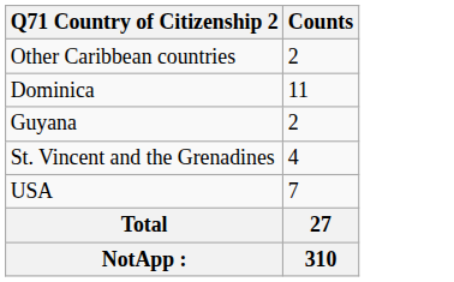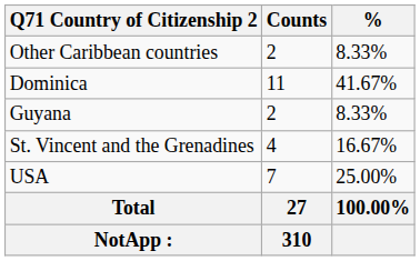 <table class="wikitable sortable mw-collapsible mw-collapsed">
 <tr>
 <th>Q71 Country of Citizenship 2</th>
 <th>Counts</th>
+<th>%</th>
 </tr>
 <tr>
 <td>Other Caribbean countries</td>
 <td>2</td>
+<td>8.33%</td>
 </tr>
 <tr>
 <td>Dominica</td>
 <td>11</td>
+<td>41.67%</td>
 </tr>
 <tr>
 <td>Guyana</td>
 <td>2</td>
+<td>8.33%</td>
 </tr>
 <tr>
 <td>St. Vincent and the Grenadines</td>
 <td>4</td>
+<td>16.67%</td>
 </tr>
 <tr>
 <td>USA</td>
 <td>7</td>
+<td>25.00%</td>
 </tr>
 <tr>
 <th>Total</th>
 <th>27</th>
+<th>100.00%</th>
 </tr>
 <tr>
 <th>NotApp :</th>
 <th>310</th>
+<th></th>
 </tr>
 </table>
